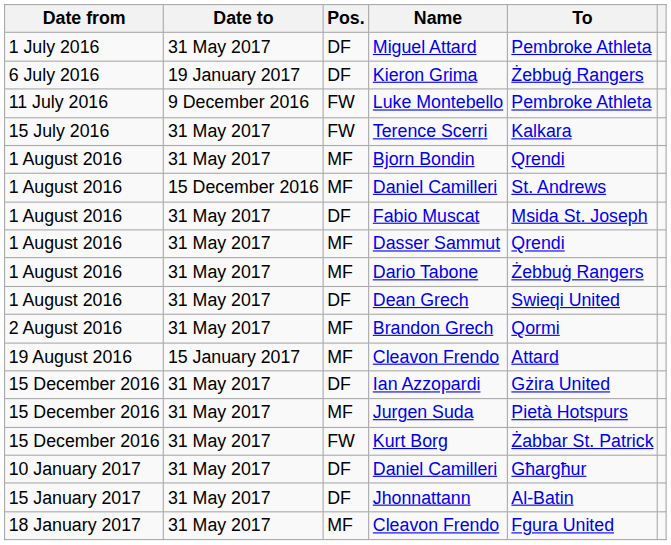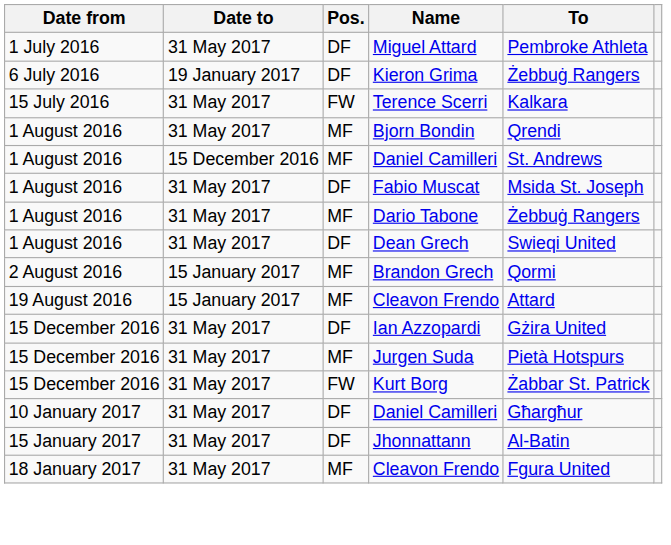 <table class="wikitable">
 <tr>
 <th>Date from</th>
 <th>Date to</th>
 <th>Pos.</th>
 <th>Name</th>
 <th>To</th>
 <th></th>
 </tr>
 <tr>
 <td>1 July 2016</td>
 <td>31 May 2017</td>
 <td>DF</td>
 <td> <a href='#'>Miguel Attard</a></td>
 <td> <a href='#'>Pembroke Athleta</a></td>
 <td></td>
 </tr>
 <tr>
 <td>6 July 2016</td>
 <td>19 January 2017</td>
 <td>DF</td>
 <td> <a href='#'>Kieron Grima</a></td>
 <td> <a href='#'>Żebbuġ Rangers</a></td>
-<td></td>
-</tr>
-<tr>
-<td>11 July 2016</td>
-<td>9 December 2016</td>
-<td>FW</td>
-<td> <a href='#'>Luke Montebello</a></td>
-<td> <a href='#'>Pembroke Athleta</a></td>
 <td></td>
 </tr>
 <tr>
 <td>15 July 2016</td>
 <td>31 May 2017</td>
 <td>FW</td>
 <td> <a href='#'>Terence Scerri</a></td>
 <td> <a href='#'>Kalkara</a></td>
 <td></td>
 </tr>
 <tr>
 <td>1 August 2016</td>
 <td>31 May 2017</td>
 <td>MF</td>
 <td> <a href='#'>Bjorn Bondin</a></td>
 <td> <a href='#'>Qrendi</a></td>
 <td></td>
 </tr>
 <tr>
 <td>1 August 2016</td>
 <td>15 December 2016</td>
 <td>MF</td>
 <td> <a href='#'>Daniel Camilleri</a></td>
 <td> <a href='#'>St. Andrews</a></td>
 <td></td>
 </tr>
 <tr>
 <td>1 August 2016</td>
 <td>31 May 2017</td>
 <td>DF</td>
 <td> <a href='#'>Fabio Muscat</a></td>
 <td> <a href='#'>Msida St. Joseph</a></td>
 <td></td>
 </tr>
 <tr>
 <td>1 August 2016</td>
 <td>31 May 2017</td>
 <td>MF</td>
-<td> <a href='#'>Dasser Sammut</a></td>
-<td> <a href='#'>Qrendi</a></td>
-<td></td>
-</tr>
-<tr>
-<td>1 August 2016</td>
-<td>31 May 2017</td>
-<td>MF</td>
 <td> <a href='#'>Dario Tabone</a></td>
 <td> <a href='#'>Żebbuġ Rangers</a></td>
 <td></td>
 </tr>
 <tr>
 <td>1 August 2016</td>
 <td>31 May 2017</td>
 <td>DF</td>
 <td> <a href='#'>Dean Grech</a></td>
 <td> <a href='#'>Swieqi United</a></td>
 <td></td>
 </tr>
 <tr>
 <td>2 August 2016</td>
-<td>31 May 2017</td>
+<td>15 January 2017</td>
 <td>MF</td>
 <td> <a href='#'>Brandon Grech</a></td>
 <td> <a href='#'>Qormi</a></td>
 <td></td>
 </tr>
 <tr>
 <td>19 August 2016</td>
 <td>15 January 2017</td>
 <td>MF</td>
 <td> <a href='#'>Cleavon Frendo</a></td>
 <td> <a href='#'>Attard</a></td>
 <td></td>
 </tr>
 <tr>
 <td>15 December 2016</td>
 <td>31 May 2017</td>
 <td>DF</td>
 <td> <a href='#'>Ian Azzopardi</a></td>
 <td> <a href='#'>Gżira United</a></td>
 <td></td>
 </tr>
 <tr>
 <td>15 December 2016</td>
 <td>31 May 2017</td>
 <td>MF</td>
 <td> <a href='#'>Jurgen Suda</a></td>
 <td> <a href='#'>Pietà Hotspurs</a></td>
 <td></td>
 </tr>
 <tr>
 <td>15 December 2016</td>
 <td>31 May 2017</td>
 <td>FW</td>
 <td> <a href='#'>Kurt Borg</a></td>
 <td> <a href='#'>Żabbar St. Patrick</a></td>
 <td></td>
 </tr>
 <tr>
 <td>10 January 2017</td>
 <td>31 May 2017</td>
 <td>DF</td>
 <td> <a href='#'>Daniel Camilleri</a></td>
 <td> <a href='#'>Għargħur</a></td>
 <td></td>
 </tr>
 <tr>
 <td>15 January 2017</td>
 <td>31 May 2017</td>
 <td>DF</td>
 <td> <a href='#'>Jhonnattann</a></td>
 <td> <a href='#'>Al-Batin</a></td>
 <td></td>
 </tr>
 <tr>
 <td>18 January 2017</td>
 <td>31 May 2017</td>
 <td>MF</td>
 <td> <a href='#'>Cleavon Frendo</a></td>
 <td> <a href='#'>Fgura United</a></td>
 <td></td>
 </tr>
 </table>
